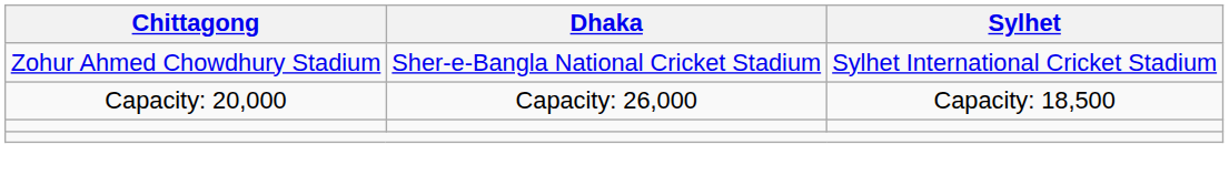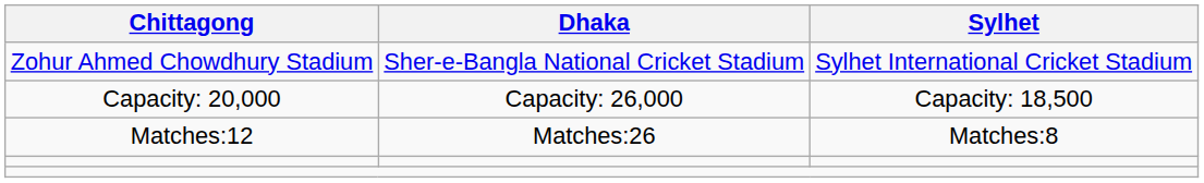 <table class="wikitable" style="text-align:center">
 <tr>
 <th><a href='#'>Chittagong</a></th>
 <th><a href='#'>Dhaka</a></th>
 <th><a href='#'>Sylhet</a></th>
 </tr>
 <tr>
 <td><a href='#'>Zohur Ahmed Chowdhury Stadium</a></td>
 <td><a href='#'>Sher-e-Bangla National Cricket Stadium</a></td>
 <td><a href='#'>Sylhet International Cricket Stadium</a></td>
 </tr>
 <tr>
 <td>Capacity: 20,000</td>
 <td>Capacity: 26,000</td>
 <td>Capacity: 18,500</td>
 </tr>
 <tr>
+<td>Matches:12</td>
+<td>Matches:26</td>
+<td>Matches:8</td>
+</tr>
+<tr>
 <td></td>
 <td></td>
 <td></td>
 </tr>
 <tr>
 <td colspan="3"></td>
 </tr>
 </table>
